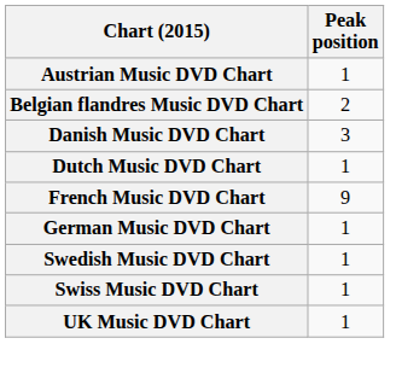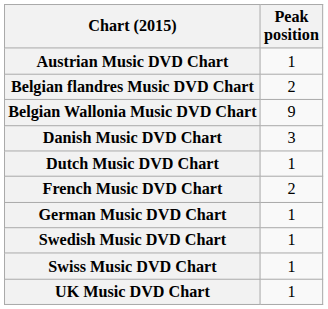 <table class="wikitable sortable plainrowheaders" style="text-align:center;">
 <tr>
 <th>Chart (2015)</th>
 <th>Peak<br>position</th>
 </tr>
 <tr>
 <th scope="row">Austrian Music DVD Chart</th>
 <td>1</td>
 </tr>
 <tr>
 <th scope="row">Belgian flandres Music DVD Chart</th>
 <td>2</td>
 </tr>
 <tr>
+<th scope="row">Belgian Wallonia Music DVD Chart</th>
+<td>9</td>
+</tr>
+<tr>
 <th scope="row">Danish Music DVD Chart</th>
 <td>3</td>
 </tr>
 <tr>
 <th scope="row">Dutch Music DVD Chart</th>
 <td>1</td>
 </tr>
 <tr>
 <th scope="row">French Music DVD Chart</th>
-<td>9</td>
+<td>2</td>
 </tr>
 <tr>
 <th scope="row">German Music DVD Chart</th>
 <td>1</td>
 </tr>
 <tr>
 <th scope="row">Swedish Music DVD Chart</th>
 <td>1</td>
 </tr>
 <tr>
 <th scope="row">Swiss Music DVD Chart</th>
 <td>1</td>
 </tr>
 <tr>
 <th scope="row">UK Music DVD Chart</th>
 <td>1</td>
 </tr>
 </table>
